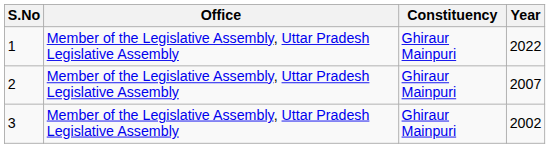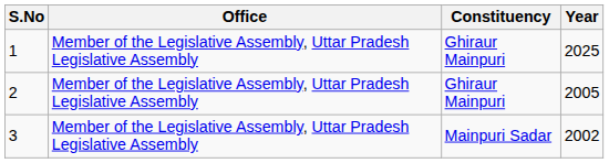 <table class="wikitable">
 <tr>
 <th>S.No</th>
 <th>Office</th>
 <th>Constituency</th>
 <th>Year</th>
 </tr>
 <tr>
 <td>1</td>
 <td><a href='#'>Member of the Legislative Assembly</a>, <a href='#'>Uttar Pradesh Legislative Assembly</a></td>
 <td><a href='#'>Ghiraur Mainpuri</a></td>
-<td>2022</td>
+<td>2025</td>
 </tr>
 <tr>
 <td>2</td>
 <td><a href='#'>Member of the Legislative Assembly</a>, <a href='#'>Uttar Pradesh Legislative Assembly</a></td>
 <td><a href='#'>Ghiraur Mainpuri</a></td>
-<td>2007</td>
+<td>2005</td>
 </tr>
 <tr>
 <td>3</td>
 <td><a href='#'>Member of the Legislative Assembly</a>, <a href='#'>Uttar Pradesh Legislative Assembly</a></td>
-<td><a href='#'>Ghiraur Mainpuri</a></td>
+<td><a href='#'>Mainpuri Sadar</a></td>
 <td>2002</td>
 </tr>
 </table>
